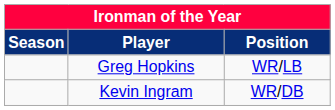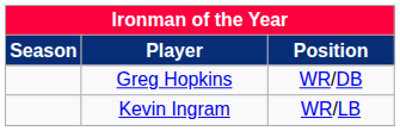 <table class="wikitable sortable" style="text-align:center">
 <tr>
 <td colspan="4" style="background:#FF003F; color:white;"><strong>Ironman of the Year</strong></td>
 </tr>
 <tr>
 <th style="width:50px; background:#072D77; color:white;">Season</th>
 <th style="width:150px; background:#072D77; color:white;">Player</th>
 <th style="width:100px; background:#072D77; color:white;">Position</th>
 </tr>
 <tr>
 <td></td>
 <td><a href='#'>Greg Hopkins</a></td>
-<td><a href='#'>WR</a>/<a href='#'>LB</a></td>
+<td><a href='#'>WR</a>/<a href='#'>DB</a></td>
 </tr>
 <tr>
 <td></td>
 <td><a href='#'>Kevin Ingram</a></td>
-<td><a href='#'>WR</a>/<a href='#'>DB</a></td>
+<td><a href='#'>WR</a>/<a href='#'>LB</a></td>
 </tr>
 </table>
